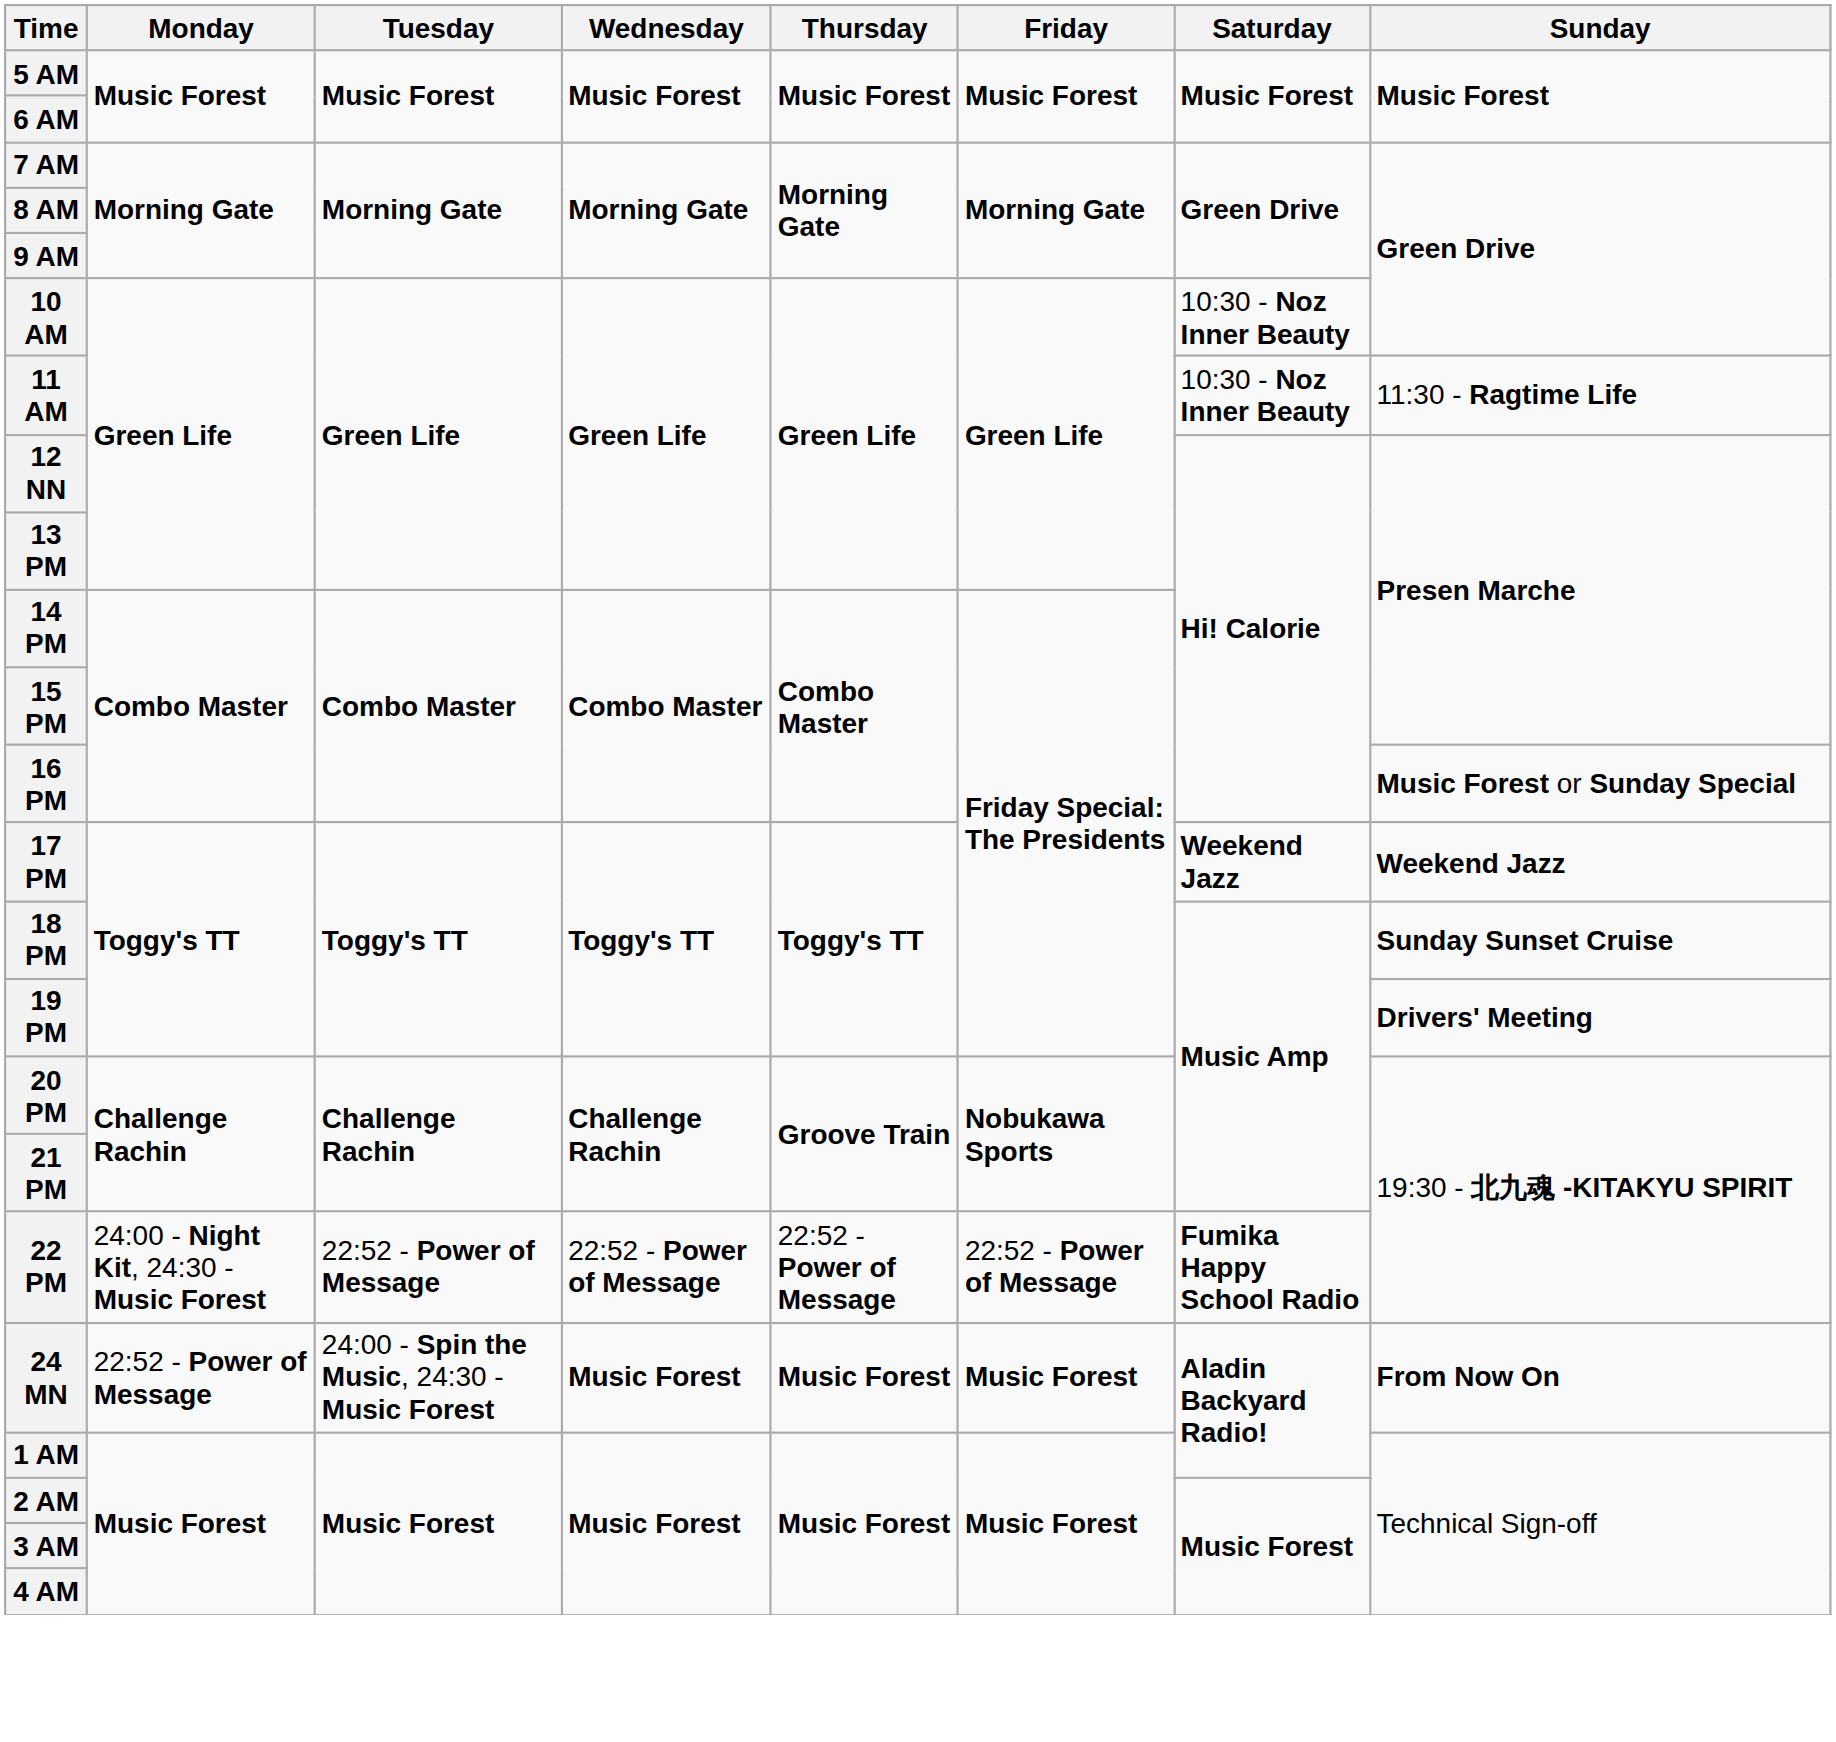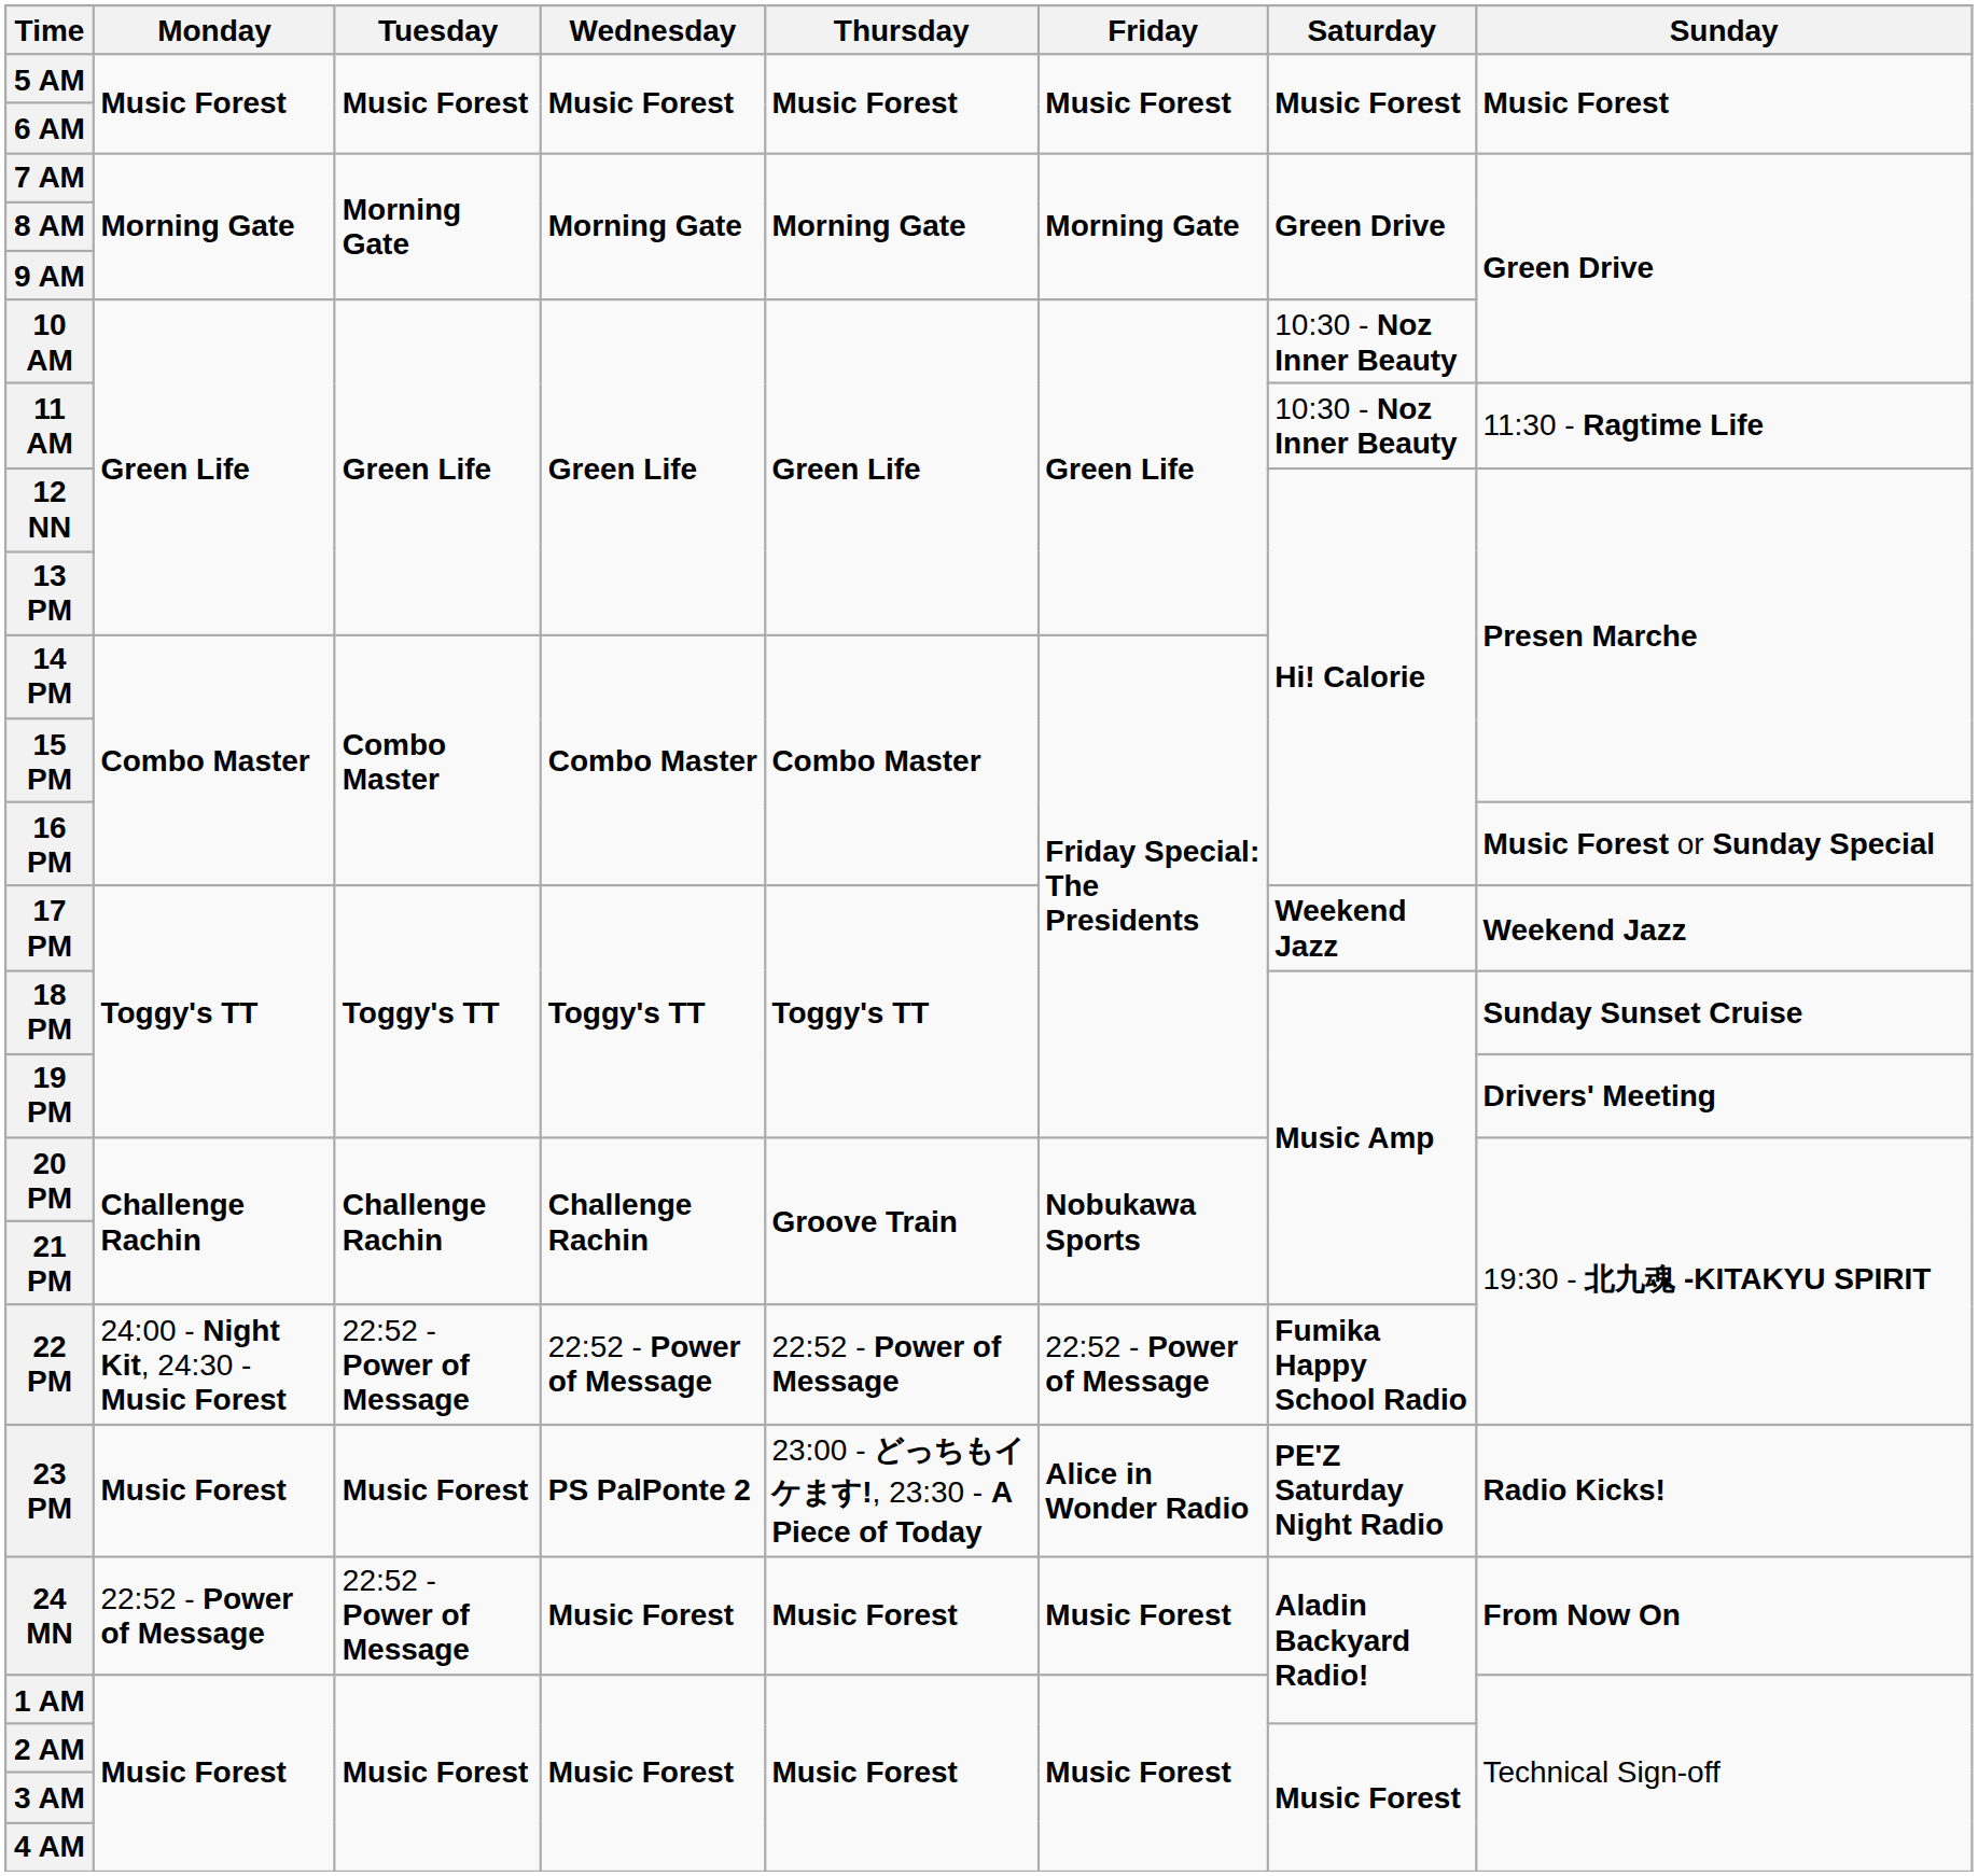 <table class="wikitable" width=850 style="font-size:small;">
 <tr>
 <th>Time</th>
 <th>Monday</th>
 <th>Tuesday</th>
 <th>Wednesday</th>
 <th>Thursday</th>
 <th>Friday</th>
 <th>Saturday</th>
 <th width="208">Sunday</th>
 </tr>
 <tr>
 <th>5 AM</th>
 <td rowspan="2"><strong>Music Forest</strong></td>
 <td rowspan="2"><strong>Music Forest</strong></td>
 <td rowspan="2"><strong>Music Forest</strong></td>
 <td rowspan="2"><strong>Music Forest</strong></td>
 <td rowspan="2"><strong>Music Forest</strong></td>
 <td rowspan="2"><strong>Music Forest</strong></td>
 <td rowspan="2"><strong>Music Forest</strong></td>
 </tr>
 <tr>
 <th>6 AM</th>
 </tr>
 <tr>
 <th>7 AM</th>
 <td rowspan="3"><strong>Morning Gate</strong></td>
 <td rowspan="3"><strong>Morning Gate</strong></td>
 <td rowspan="3"><strong>Morning Gate</strong></td>
 <td rowspan="3"><strong>Morning Gate</strong></td>
 <td rowspan="3"><strong>Morning Gate</strong></td>
 <td rowspan="3"><strong>Green Drive</strong></td>
 <td rowspan="4"><strong>Green Drive</strong></td>
 </tr>
 <tr>
 <th>8 AM</th>
 </tr>
 <tr>
 <th>9 AM</th>
 </tr>
 <tr>
 <th>10 AM</th>
 <td rowspan="4"><strong>Green Life</strong></td>
 <td rowspan="4"><strong>Green Life</strong></td>
 <td rowspan="4"><strong>Green Life</strong></td>
 <td rowspan="4"><strong>Green Life</strong></td>
 <td rowspan="4"><strong>Green Life</strong></td>
 <td>10:30 - <strong>Noz Inner Beauty</strong></td>
 </tr>
 <tr>
 <th>11 AM</th>
 <td>10:30 - <strong>Noz Inner Beauty</strong></td>
 <td>11:30 - <strong>Ragtime Life</strong></td>
 </tr>
 <tr>
 <th>12 NN</th>
 <td rowspan="5"><strong>Hi! Calorie</strong></td>
 <td rowspan="4"><strong>Presen Marche</strong></td>
 </tr>
 <tr>
 <th>13 PM</th>
 </tr>
 <tr>
 <th>14 PM</th>
 <td rowspan="3"><strong>Combo Master</strong></td>
 <td rowspan="3"><strong>Combo Master</strong></td>
 <td rowspan="3"><strong>Combo Master</strong></td>
 <td rowspan="3"><strong>Combo Master</strong></td>
 <td rowspan="6"><strong>Friday Special: The Presidents</strong></td>
 </tr>
 <tr>
 <th>15 PM</th>
 </tr>
 <tr>
 <th>16 PM</th>
 <td><strong>Music Forest</strong> or <strong>Sunday Special</strong></td>
 </tr>
 <tr>
 <th>17 PM</th>
 <td rowspan="3"><strong>Toggy's TT</strong></td>
 <td rowspan="3"><strong>Toggy's TT</strong></td>
 <td rowspan="3"><strong>Toggy's TT</strong></td>
 <td rowspan="3"><strong>Toggy's TT</strong></td>
 <td><strong>Weekend Jazz</strong></td>
 <td><strong>Weekend Jazz</strong></td>
 </tr>
 <tr>
 <th>18 PM</th>
 <td rowspan="4"><strong>Music Amp</strong></td>
 <td><strong>Sunday Sunset Cruise</strong></td>
 </tr>
 <tr>
 <th>19 PM</th>
 <td><strong>Drivers' Meeting</strong></td>
 </tr>
 <tr>
 <th>20 PM</th>
 <td rowspan="2"><strong>Challenge Rachin</strong></td>
 <td rowspan="2"><strong>Challenge Rachin</strong></td>
 <td rowspan="2"><strong>Challenge Rachin</strong></td>
 <td rowspan="2"><strong>Groove Train</strong></td>
 <td rowspan="2"><strong>Nobukawa Sports</strong></td>
 <td rowspan="3">19:30 - <strong>北九魂 -KITAKYU SPIRIT</strong></td>
 </tr>
 <tr>
 <th>21 PM</th>
 </tr>
 <tr>
 <th>22 PM</th>
 <td>24:00 - <strong>Night Kit</strong>, 24:30 - <strong>Music Forest</strong></td>
 <td>22:52 - <strong>Power of Message</strong></td>
 <td>22:52 - <strong>Power of Message</strong></td>
 <td>22:52 - <strong>Power of Message</strong></td>
 <td>22:52 - <strong>Power of Message</strong></td>
 <td><strong>Fumika Happy School Radio</strong></td>
 </tr>
 <tr>
+<th>23 PM</th>
+<td><strong>Music Forest</strong></td>
+<td><strong>Music Forest</strong></td>
+<td><strong>PS PalPonte 2</strong></td>
+<td>23:00 - <strong>どっちもイケます!</strong>, 23:30 - <strong>A Piece of Today</strong></td>
+<td><strong>Alice in Wonder Radio</strong></td>
+<td><strong>PE'Z Saturday Night Radio</strong></td>
+<td><strong>Radio Kicks!</strong></td>
+</tr>
+<tr>
 <th>24 MN</th>
 <td>22:52 - <strong>Power of Message</strong></td>
-<td>24:00 - <strong>Spin the Music</strong>, 24:30 - <strong>Music Forest</strong></td>
+<td>22:52 - <strong>Power of Message</strong></td>
 <td><strong>Music Forest</strong></td>
 <td><strong>Music Forest</strong></td>
 <td><strong>Music Forest</strong></td>
 <td rowspan="2"><strong>Aladin Backyard Radio!</strong></td>
 <td><strong>From Now On</strong></td>
 </tr>
 <tr>
 <th>1 AM</th>
 <td rowspan="4"><strong>Music Forest</strong></td>
 <td rowspan="4"><strong>Music Forest</strong></td>
 <td rowspan="4"><strong>Music Forest</strong></td>
 <td rowspan="4"><strong>Music Forest</strong></td>
 <td rowspan="4"><strong>Music Forest</strong></td>
 <td rowspan="4">Technical Sign-off</td>
 </tr>
 <tr>
 <th>2 AM</th>
 <td rowspan="3"><strong>Music Forest</strong></td>
 </tr>
 <tr>
 <th>3 AM</th>
 </tr>
 <tr>
 <th>4 AM</th>
 </tr>
 <tr>
 </tr>
 </table>
